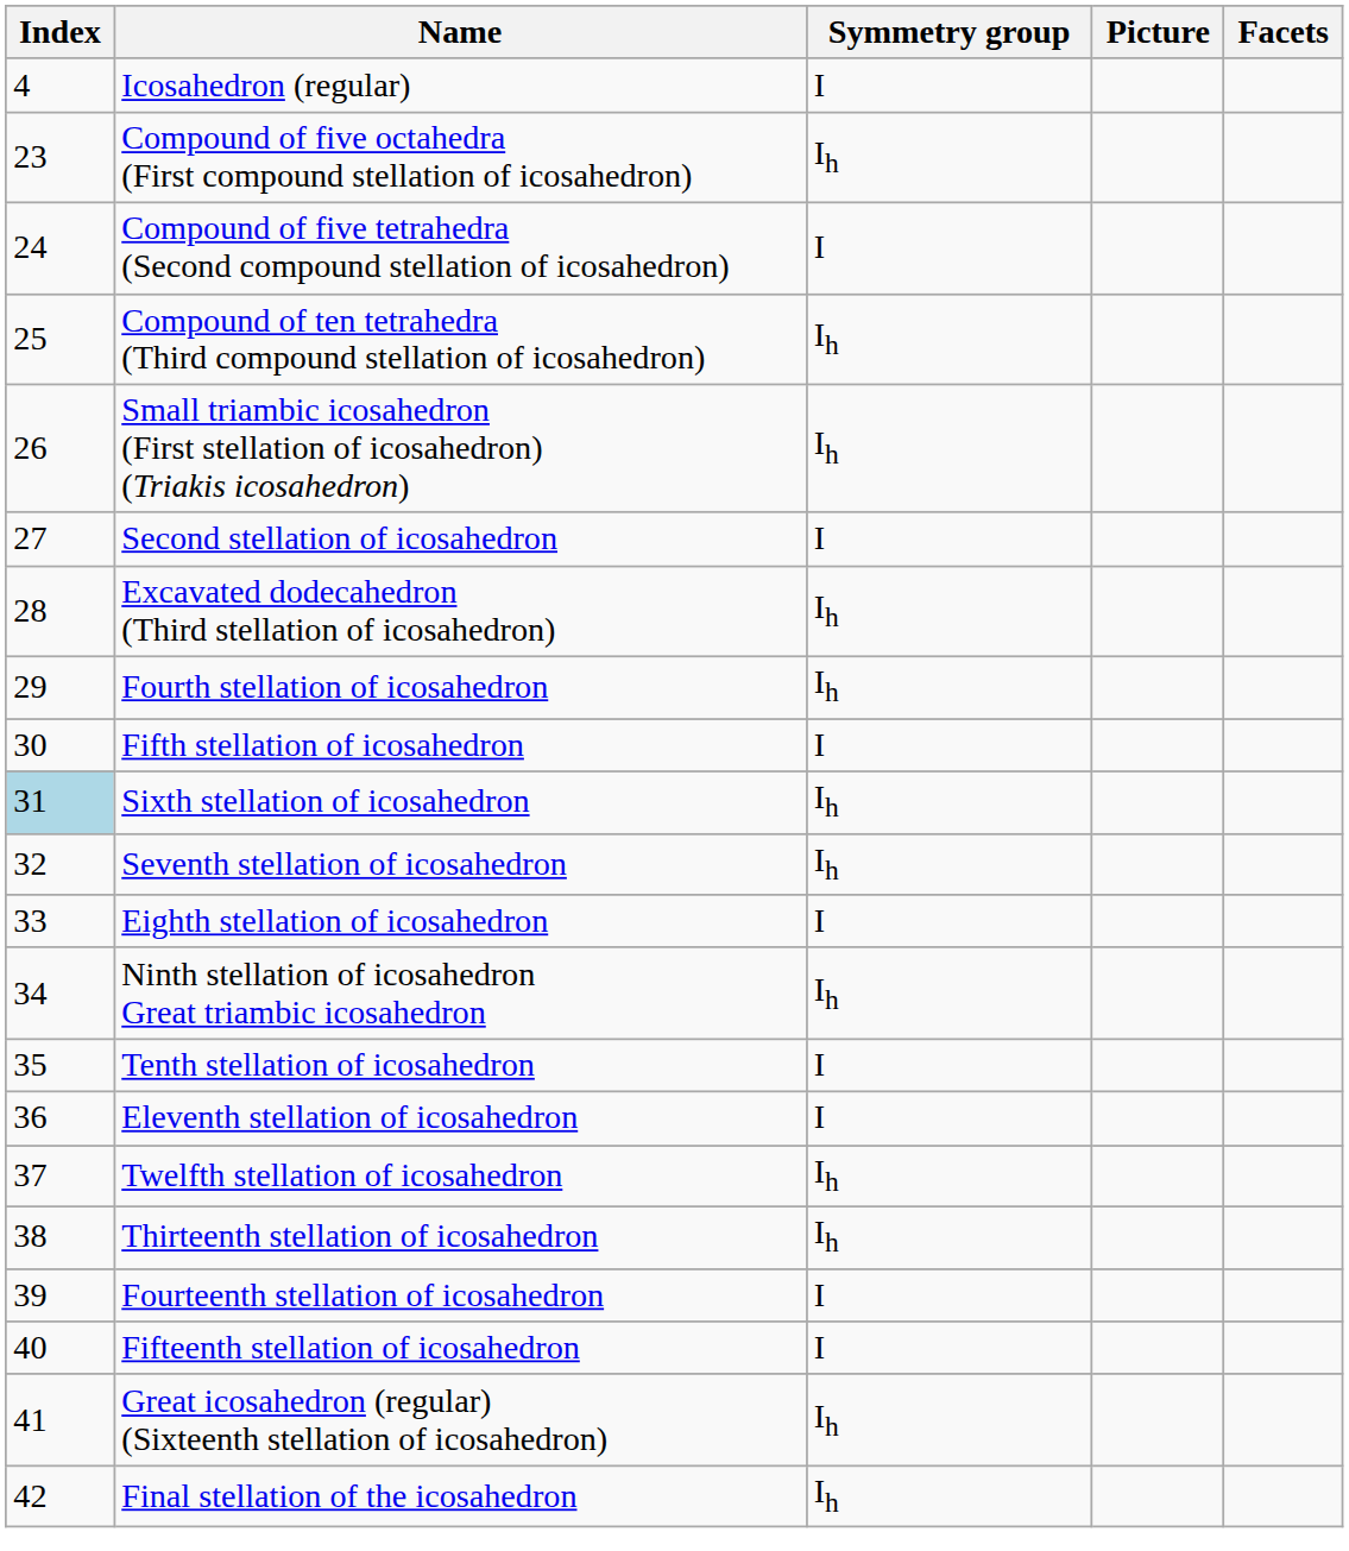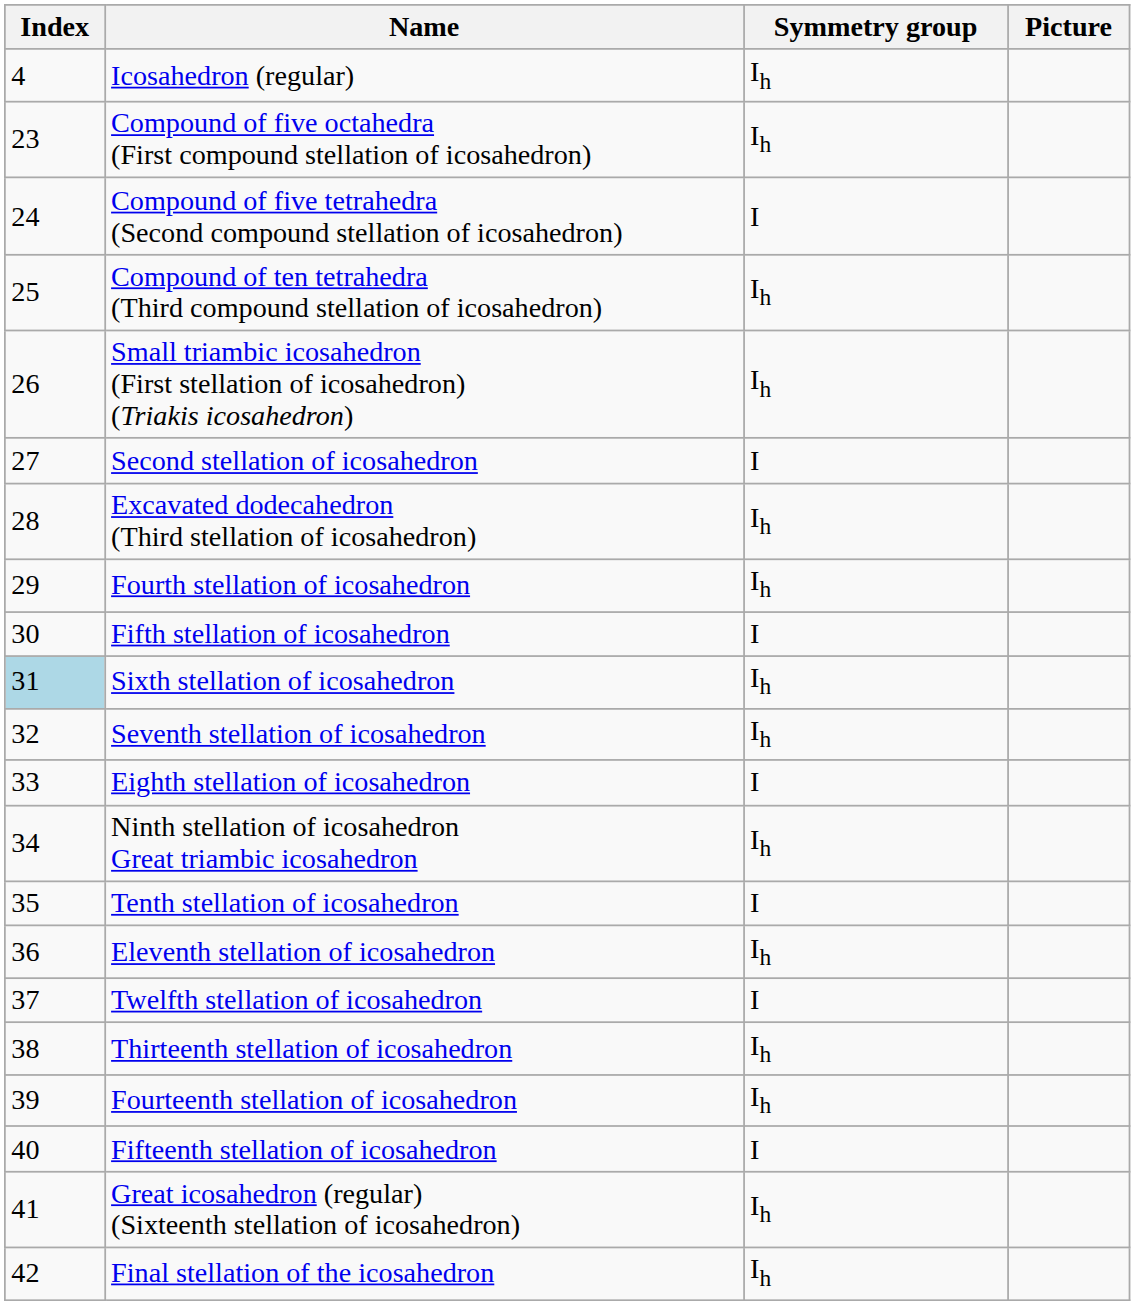 <table class="wikitable" width=640>
 <tr>
 <th>Index</th>
 <th>Name</th>
 <th>Symmetry group</th>
 <th>Picture</th>
-<th>Facets</th>
 </tr>
 <tr>
 <td>4</td>
 <td><a href='#'>Icosahedron</a> (regular)</td>
-<td>I</td>
-<td></td>
+<td>I<sub>h</sub></td>
 <td></td>
 </tr>
 <tr>
 <td>23</td>
 <td><a href='#'>Compound of five octahedra</a><br>(First compound stellation of icosahedron)</td>
 <td>I<sub>h</sub></td>
 <td></td>
-<td></td>
 </tr>
 <tr>
 <td>24</td>
 <td><a href='#'>Compound of five tetrahedra</a><br>(Second compound stellation of icosahedron)</td>
 <td>I</td>
-<td></td>
 <td></td>
 </tr>
 <tr>
 <td>25</td>
 <td><a href='#'>Compound of ten tetrahedra</a><br>(Third compound stellation of icosahedron)</td>
 <td>I<sub>h</sub></td>
 <td></td>
-<td></td>
 </tr>
 <tr>
 <td>26</td>
 <td><a href='#'>Small triambic icosahedron</a><br>(First stellation of icosahedron)<br>(<em>Triakis icosahedron</em>)</td>
 <td>I<sub>h</sub></td>
-<td></td>
 <td></td>
 </tr>
 <tr>
 <td>27</td>
 <td><a href='#'>Second stellation of icosahedron</a></td>
 <td>I</td>
 <td></td>
-<td></td>
 </tr>
 <tr>
 <td>28</td>
 <td><a href='#'>Excavated dodecahedron</a><br>(Third stellation of icosahedron)</td>
 <td>I<sub>h</sub></td>
-<td></td>
 <td></td>
 </tr>
 <tr>
 <td>29</td>
 <td><a href='#'>Fourth stellation of icosahedron</a></td>
 <td>I<sub>h</sub></td>
 <td></td>
-<td></td>
 </tr>
 <tr>
 <td>30</td>
 <td><a href='#'>Fifth stellation of icosahedron</a></td>
 <td>I</td>
-<td></td>
 <td></td>
 </tr>
 <tr>
 <td style="background: lightblue;">31</td>
 <td><a href='#'>Sixth stellation of icosahedron</a></td>
 <td>I<sub>h</sub></td>
 <td></td>
-<td></td>
 </tr>
 <tr>
 <td>32</td>
 <td><a href='#'>Seventh stellation of icosahedron</a></td>
 <td>I<sub>h</sub></td>
-<td></td>
 <td></td>
 </tr>
 <tr>
 <td>33</td>
 <td><a href='#'>Eighth stellation of icosahedron</a></td>
 <td>I</td>
 <td></td>
-<td></td>
 </tr>
 <tr>
 <td>34</td>
 <td>Ninth stellation of icosahedron<br><a href='#'>Great triambic icosahedron</a><br></td>
 <td>I<sub>h</sub></td>
-<td></td>
 <td></td>
 </tr>
 <tr>
 <td>35</td>
 <td><a href='#'>Tenth stellation of icosahedron</a></td>
 <td>I</td>
 <td></td>
-<td></td>
 </tr>
 <tr>
 <td>36</td>
 <td><a href='#'>Eleventh stellation of icosahedron</a></td>
-<td>I</td>
-<td></td>
+<td>I<sub>h</sub></td>
 <td></td>
 </tr>
 <tr>
 <td>37</td>
 <td><a href='#'>Twelfth stellation of icosahedron</a></td>
-<td>I<sub>h</sub></td>
-<td></td>
+<td>I</td>
 <td></td>
 </tr>
 <tr>
 <td>38</td>
 <td><a href='#'>Thirteenth stellation of icosahedron</a></td>
 <td>I<sub>h</sub></td>
 <td></td>
-<td></td>
 </tr>
 <tr>
 <td>39</td>
 <td><a href='#'>Fourteenth stellation of icosahedron</a></td>
-<td>I</td>
-<td></td>
+<td>I<sub>h</sub></td>
 <td></td>
 </tr>
 <tr>
 <td>40</td>
 <td><a href='#'>Fifteenth stellation of icosahedron</a></td>
 <td>I</td>
 <td></td>
-<td></td>
 </tr>
 <tr>
 <td>41</td>
 <td><a href='#'>Great icosahedron</a> (regular)<br>(Sixteenth stellation of icosahedron)</td>
 <td>I<sub>h</sub></td>
-<td></td>
 <td></td>
 </tr>
 <tr>
 <td>42</td>
 <td><a href='#'>Final stellation of the icosahedron</a></td>
 <td>I<sub>h</sub></td>
 <td></td>
-<td></td>
 </tr>
 </table>
